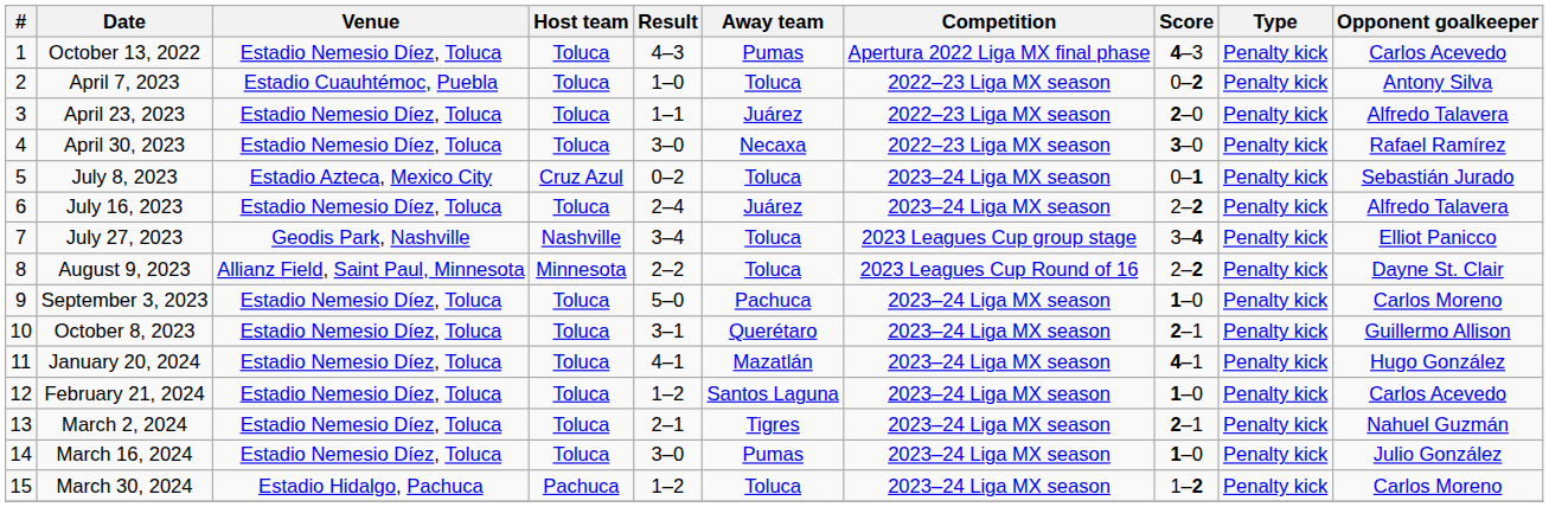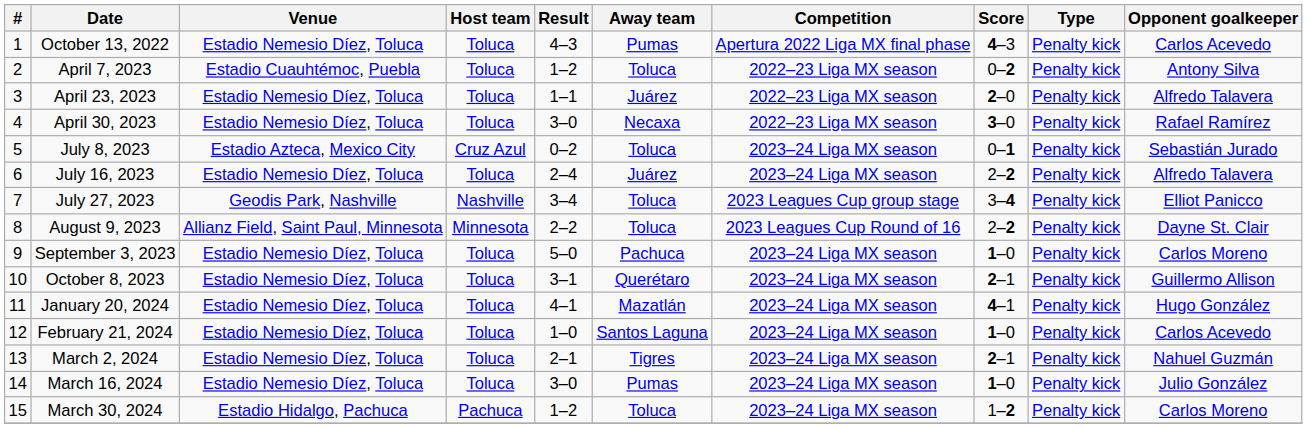 <table class="wikitable sortable" style="text-align:center;font-size:90%">
 <tr>
 <th>#</th>
 <th>Date</th>
 <th>Venue</th>
 <th>Host team</th>
 <th>Result</th>
 <th>Away team</th>
 <th>Competition</th>
 <th>Score</th>
 <th>Type</th>
 <th>Opponent goalkeeper</th>
 </tr>
 <tr>
 <td>1</td>
 <td>October 13, 2022</td>
 <td><a href='#'>Estadio Nemesio Díez</a>, <a href='#'>Toluca</a></td>
 <td><a href='#'>Toluca</a></td>
 <td>4–3</td>
 <td><a href='#'>Pumas</a></td>
 <td><a href='#'>Apertura 2022 Liga MX final phase</a></td>
 <td><strong>4</strong>–3</td>
 <td><a href='#'>Penalty kick</a></td>
 <td><a href='#'>Carlos Acevedo</a></td>
 </tr>
 <tr>
 <td>2</td>
 <td>April 7, 2023</td>
 <td><a href='#'>Estadio Cuauhtémoc</a>, <a href='#'>Puebla</a></td>
 <td><a href='#'>Toluca</a></td>
-<td>1–0</td>
+<td>1–2</td>
 <td><a href='#'>Toluca</a></td>
 <td><a href='#'>2022–23 Liga MX season</a></td>
 <td>0–<strong>2</strong></td>
 <td><a href='#'>Penalty kick</a></td>
 <td><a href='#'>Antony Silva</a></td>
 </tr>
 <tr>
 <td>3</td>
 <td>April 23, 2023</td>
 <td><a href='#'>Estadio Nemesio Díez</a>, <a href='#'>Toluca</a></td>
 <td><a href='#'>Toluca</a></td>
 <td>1–1</td>
 <td><a href='#'>Juárez</a></td>
 <td><a href='#'>2022–23 Liga MX season</a></td>
 <td><strong>2</strong>–0</td>
 <td><a href='#'>Penalty kick</a></td>
 <td><a href='#'>Alfredo Talavera</a></td>
 </tr>
 <tr>
 <td>4</td>
 <td>April 30, 2023</td>
 <td><a href='#'>Estadio Nemesio Díez</a>, <a href='#'>Toluca</a></td>
 <td><a href='#'>Toluca</a></td>
 <td>3–0</td>
 <td><a href='#'>Necaxa</a></td>
 <td><a href='#'>2022–23 Liga MX season</a></td>
 <td><strong>3</strong>–0</td>
 <td><a href='#'>Penalty kick</a></td>
 <td><a href='#'>Rafael Ramírez</a></td>
 </tr>
 <tr>
 <td>5</td>
 <td>July 8, 2023</td>
 <td><a href='#'>Estadio Azteca</a>, <a href='#'>Mexico City</a></td>
 <td><a href='#'>Cruz Azul</a></td>
 <td>0–2</td>
 <td><a href='#'>Toluca</a></td>
 <td><a href='#'>2023–24 Liga MX season</a></td>
 <td>0–<strong>1</strong></td>
 <td><a href='#'>Penalty kick</a></td>
 <td><a href='#'>Sebastián Jurado</a></td>
 </tr>
 <tr>
 <td>6</td>
 <td>July 16, 2023</td>
 <td><a href='#'>Estadio Nemesio Díez</a>, <a href='#'>Toluca</a></td>
 <td><a href='#'>Toluca</a></td>
 <td>2–4</td>
 <td><a href='#'>Juárez</a></td>
 <td><a href='#'>2023–24 Liga MX season</a></td>
 <td>2–<strong>2</strong></td>
 <td><a href='#'>Penalty kick</a></td>
 <td><a href='#'>Alfredo Talavera</a></td>
 </tr>
 <tr>
 <td>7</td>
 <td>July 27, 2023</td>
 <td><a href='#'>Geodis Park</a>, <a href='#'>Nashville</a></td>
 <td><a href='#'>Nashville</a></td>
 <td>3–4</td>
 <td><a href='#'>Toluca</a></td>
 <td><a href='#'>2023 Leagues Cup group stage</a></td>
 <td>3–<strong>4</strong></td>
 <td><a href='#'>Penalty kick</a></td>
 <td><a href='#'>Elliot Panicco</a></td>
 </tr>
 <tr>
 <td>8</td>
 <td>August 9, 2023</td>
 <td><a href='#'>Allianz Field</a>, <a href='#'>Saint Paul, Minnesota</a></td>
 <td><a href='#'>Minnesota</a></td>
 <td>2–2</td>
 <td><a href='#'>Toluca</a></td>
 <td><a href='#'>2023 Leagues Cup Round of 16</a></td>
 <td>2–<strong>2</strong></td>
 <td><a href='#'>Penalty kick</a></td>
 <td><a href='#'>Dayne St. Clair</a></td>
 </tr>
 <tr>
 <td>9</td>
 <td>September 3, 2023</td>
 <td><a href='#'>Estadio Nemesio Díez</a>, <a href='#'>Toluca</a></td>
 <td><a href='#'>Toluca</a></td>
 <td>5–0</td>
 <td><a href='#'>Pachuca</a></td>
 <td><a href='#'>2023–24 Liga MX season</a></td>
 <td><strong>1</strong>–0</td>
 <td><a href='#'>Penalty kick</a></td>
 <td><a href='#'>Carlos Moreno</a></td>
 </tr>
 <tr>
 <td>10</td>
 <td>October 8, 2023</td>
 <td><a href='#'>Estadio Nemesio Díez</a>, <a href='#'>Toluca</a></td>
 <td><a href='#'>Toluca</a></td>
 <td>3–1</td>
 <td><a href='#'>Querétaro</a></td>
 <td><a href='#'>2023–24 Liga MX season</a></td>
 <td><strong>2</strong>–1</td>
 <td><a href='#'>Penalty kick</a></td>
 <td><a href='#'>Guillermo Allison</a></td>
 </tr>
 <tr>
 <td>11</td>
 <td>January 20, 2024</td>
 <td><a href='#'>Estadio Nemesio Díez</a>, <a href='#'>Toluca</a></td>
 <td><a href='#'>Toluca</a></td>
 <td>4–1</td>
 <td><a href='#'>Mazatlán</a></td>
 <td><a href='#'>2023–24 Liga MX season</a></td>
 <td><strong>4</strong>–1</td>
 <td><a href='#'>Penalty kick</a></td>
 <td><a href='#'>Hugo González</a></td>
 </tr>
 <tr>
 <td>12</td>
 <td>February 21, 2024</td>
 <td><a href='#'>Estadio Nemesio Díez</a>, <a href='#'>Toluca</a></td>
 <td><a href='#'>Toluca</a></td>
-<td>1–2</td>
+<td>1–0</td>
 <td><a href='#'>Santos Laguna</a></td>
 <td><a href='#'>2023–24 Liga MX season</a></td>
 <td><strong>1</strong>–0</td>
 <td><a href='#'>Penalty kick</a></td>
 <td><a href='#'>Carlos Acevedo</a></td>
 </tr>
 <tr>
 <td>13</td>
 <td>March 2, 2024</td>
 <td><a href='#'>Estadio Nemesio Díez</a>, <a href='#'>Toluca</a></td>
 <td><a href='#'>Toluca</a></td>
 <td>2–1</td>
 <td><a href='#'>Tigres</a></td>
 <td><a href='#'>2023–24 Liga MX season</a></td>
 <td><strong>2</strong>–1</td>
 <td><a href='#'>Penalty kick</a></td>
 <td><a href='#'>Nahuel Guzmán</a></td>
 </tr>
 <tr>
 <td>14</td>
 <td>March 16, 2024</td>
 <td><a href='#'>Estadio Nemesio Díez</a>, <a href='#'>Toluca</a></td>
 <td><a href='#'>Toluca</a></td>
 <td>3–0</td>
 <td><a href='#'>Pumas</a></td>
 <td><a href='#'>2023–24 Liga MX season</a></td>
 <td><strong>1</strong>–0</td>
 <td><a href='#'>Penalty kick</a></td>
 <td><a href='#'>Julio González</a></td>
 </tr>
 <tr>
 <td>15</td>
 <td>March 30, 2024</td>
 <td><a href='#'>Estadio Hidalgo</a>, <a href='#'>Pachuca</a></td>
 <td><a href='#'>Pachuca</a></td>
 <td>1–2</td>
 <td><a href='#'>Toluca</a></td>
 <td><a href='#'>2023–24 Liga MX season</a></td>
 <td>1–<strong>2</strong></td>
 <td><a href='#'>Penalty kick</a></td>
 <td><a href='#'>Carlos Moreno</a></td>
 </tr>
 <tr>
 </tr>
 </table>
